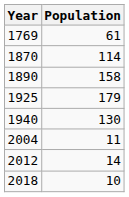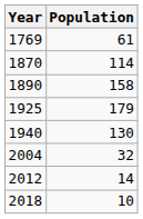 <table class="wikitable">
 <tr>
 <th>Year</th>
 <th>Population</th>
 </tr>
 <tr>
 <td>1769</td>
 <td align="right">61</td>
 </tr>
 <tr>
 <td>1870</td>
 <td align="right">114</td>
 </tr>
 <tr>
 <td>1890</td>
 <td align="right">158</td>
 </tr>
 <tr>
 <td>1925</td>
 <td align="right">179</td>
 </tr>
 <tr>
 <td>1940</td>
 <td align="right">130</td>
 </tr>
 <tr>
 <td>2004</td>
-<td align="right">11</td>
+<td align="right">32</td>
 </tr>
 <tr>
 <td>2012</td>
 <td align="right">14</td>
 </tr>
 <tr>
 <td>2018</td>
 <td align="right">10</td>
 </tr>
 </table>
